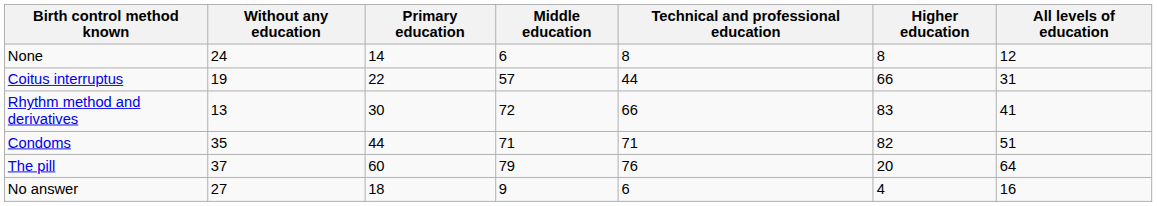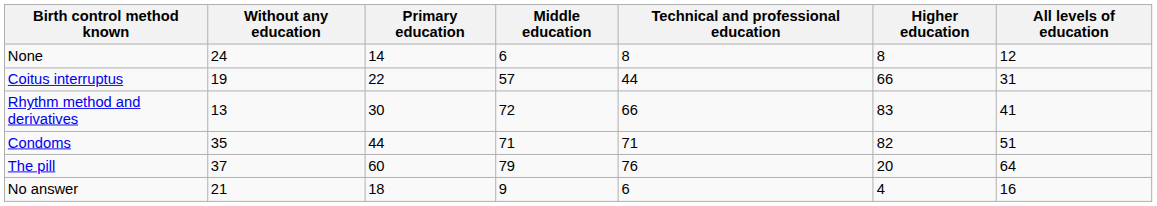 <table class="wikitable sortable">
 <tr>
 <th>Birth control method known</th>
 <th>Without any education</th>
 <th>Primary education</th>
 <th>Middle education</th>
 <th>Technical and professional education</th>
 <th>Higher education</th>
 <th>All levels of education</th>
 </tr>
 <tr>
 <td>None</td>
 <td>24</td>
 <td>14</td>
 <td>6</td>
 <td>8</td>
 <td>8</td>
 <td>12</td>
 </tr>
 <tr>
 <td><a href='#'>Coitus interruptus</a></td>
 <td>19</td>
 <td>22</td>
 <td>57</td>
 <td>44</td>
 <td>66</td>
 <td>31</td>
 </tr>
 <tr>
 <td><a href='#'>Rhythm method and derivatives</a></td>
 <td>13</td>
 <td>30</td>
 <td>72</td>
 <td>66</td>
 <td>83</td>
 <td>41</td>
 </tr>
 <tr>
 <td><a href='#'>Condoms</a></td>
 <td>35</td>
 <td>44</td>
 <td>71</td>
 <td>71</td>
 <td>82</td>
 <td>51</td>
 </tr>
 <tr>
 <td><a href='#'>The pill</a></td>
 <td>37</td>
 <td>60</td>
 <td>79</td>
 <td>76</td>
 <td>20</td>
 <td>64</td>
 </tr>
 <tr>
 <td>No answer</td>
-<td>27</td>
+<td>21</td>
 <td>18</td>
 <td>9</td>
 <td>6</td>
 <td>4</td>
 <td>16</td>
 </tr>
 </table>
